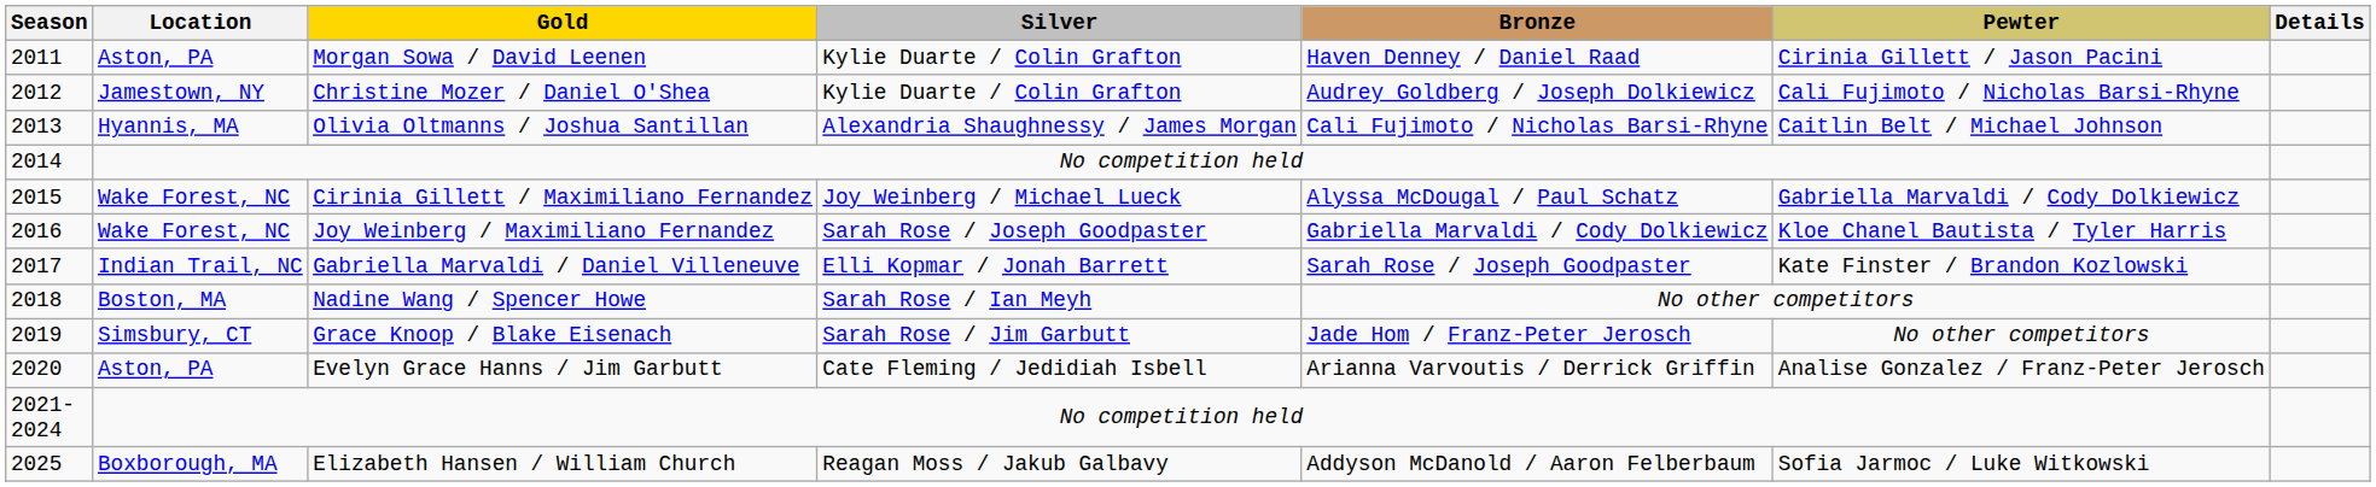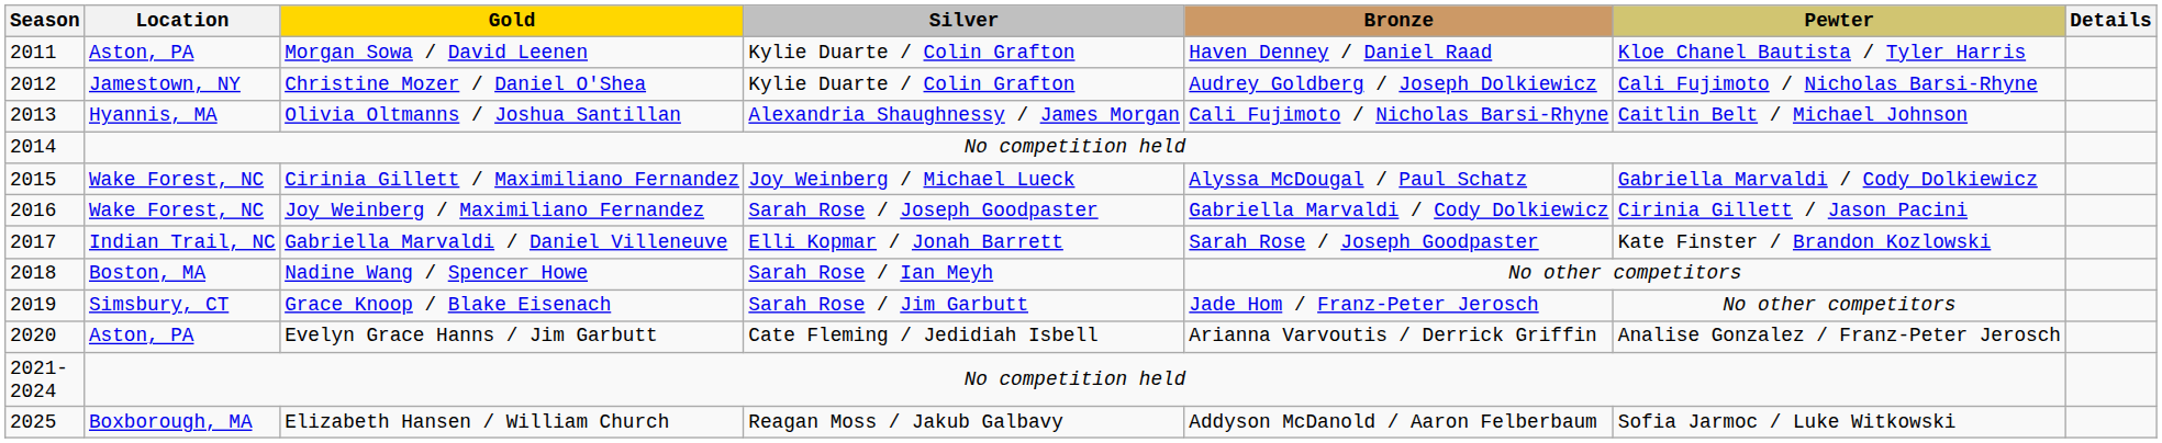 <table class="wikitable">
 <tr>
 <th>Season</th>
 <th>Location</th>
 <td align=center bgcolor=gold><strong>Gold</strong></td>
 <td align=center bgcolor=silver><strong>Silver</strong></td>
 <td align=center bgcolor=cc9966><strong>Bronze</strong></td>
 <td align=center bgcolor=d1c571><strong>Pewter</strong></td>
 <th>Details</th>
 </tr>
 <tr>
 <td>2011</td>
 <td><a href='#'>Aston, PA</a></td>
 <td><a href='#'>Morgan Sowa</a> / <a href='#'>David Leenen</a></td>
 <td>Kylie Duarte / <a href='#'>Colin Grafton</a></td>
 <td><a href='#'>Haven Denney</a> / <a href='#'>Daniel Raad</a></td>
-<td><a href='#'>Cirinia Gillett</a> / <a href='#'>Jason Pacini</a></td>
+<td><a href='#'>Kloe Chanel Bautista</a> / <a href='#'>Tyler Harris</a></td>
 <td></td>
 </tr>
 <tr>
 <td>2012</td>
 <td><a href='#'>Jamestown, NY</a></td>
 <td><a href='#'>Christine Mozer</a> / <a href='#'>Daniel O'Shea</a></td>
 <td>Kylie Duarte / <a href='#'>Colin Grafton</a></td>
 <td><a href='#'>Audrey Goldberg</a> / <a href='#'>Joseph Dolkiewicz</a></td>
 <td><a href='#'>Cali Fujimoto</a> / <a href='#'>Nicholas Barsi-Rhyne</a></td>
 <td></td>
 </tr>
 <tr>
 <td>2013</td>
 <td><a href='#'>Hyannis, MA</a></td>
 <td><a href='#'>Olivia Oltmanns</a> / <a href='#'>Joshua Santillan</a></td>
 <td><a href='#'>Alexandria Shaughnessy</a> / <a href='#'>James Morgan</a></td>
 <td><a href='#'>Cali Fujimoto</a> / <a href='#'>Nicholas Barsi-Rhyne</a></td>
 <td><a href='#'>Caitlin Belt</a> / <a href='#'>Michael Johnson</a></td>
 <td></td>
 </tr>
 <tr>
 <td>2014</td>
 <td colspan=5 align=center><em>No competition held</em></td>
 <td></td>
 </tr>
 <tr>
 <td>2015</td>
 <td><a href='#'>Wake Forest, NC</a></td>
 <td><a href='#'>Cirinia Gillett</a> / <a href='#'>Maximiliano Fernandez</a></td>
 <td><a href='#'>Joy Weinberg</a> / <a href='#'>Michael Lueck</a></td>
 <td><a href='#'>Alyssa McDougal</a> / <a href='#'>Paul Schatz</a></td>
 <td><a href='#'>Gabriella Marvaldi</a> / <a href='#'>Cody Dolkiewicz</a></td>
 <td></td>
 </tr>
 <tr>
 <td>2016</td>
 <td><a href='#'>Wake Forest, NC</a></td>
 <td><a href='#'>Joy Weinberg</a> / <a href='#'>Maximiliano Fernandez</a></td>
 <td><a href='#'>Sarah Rose</a>  / <a href='#'>Joseph Goodpaster</a></td>
 <td><a href='#'>Gabriella Marvaldi</a> / <a href='#'>Cody Dolkiewicz</a></td>
-<td><a href='#'>Kloe Chanel Bautista</a> / <a href='#'>Tyler Harris</a></td>
+<td><a href='#'>Cirinia Gillett</a> / <a href='#'>Jason Pacini</a></td>
 <td></td>
 </tr>
 <tr>
 <td>2017</td>
 <td><a href='#'>Indian Trail, NC</a></td>
 <td><a href='#'>Gabriella Marvaldi</a> / <a href='#'>Daniel Villeneuve</a></td>
 <td><a href='#'>Elli Kopmar</a> / <a href='#'>Jonah Barrett</a></td>
 <td><a href='#'>Sarah Rose</a>  / <a href='#'>Joseph Goodpaster</a></td>
 <td>Kate Finster / <a href='#'>Brandon Kozlowski</a></td>
 <td></td>
 </tr>
 <tr>
 <td>2018</td>
 <td><a href='#'>Boston, MA</a></td>
 <td><a href='#'>Nadine Wang</a> / <a href='#'>Spencer Howe</a></td>
 <td><a href='#'>Sarah Rose</a>  / <a href='#'>Ian Meyh</a></td>
 <td colspan=2 align=center><em>No other competitors</em></td>
 <td></td>
 </tr>
 <tr>
 <td>2019</td>
 <td><a href='#'>Simsbury, CT</a></td>
 <td><a href='#'>Grace Knoop</a> / <a href='#'>Blake Eisenach</a></td>
 <td><a href='#'>Sarah Rose</a> / <a href='#'>Jim Garbutt</a></td>
 <td><a href='#'>Jade Hom</a> / <a href='#'>Franz-Peter Jerosch</a></td>
 <td align=center><em>No other competitors</em></td>
 <td></td>
 </tr>
 <tr>
 <td>2020</td>
 <td><a href='#'>Aston, PA</a></td>
 <td>Evelyn Grace Hanns / Jim Garbutt</td>
 <td>Cate Fleming / Jedidiah Isbell</td>
 <td>Arianna Varvoutis / Derrick Griffin</td>
 <td>Analise Gonzalez / Franz-Peter Jerosch</td>
 <td></td>
 </tr>
 <tr>
 <td>2021-<br>2024</td>
 <td colspan="5" align="center"><em>No competition held</em></td>
 <td></td>
 </tr>
 <tr>
 <td>2025</td>
 <td><a href='#'>Boxborough, MA</a></td>
 <td>Elizabeth Hansen / William Church</td>
 <td>Reagan Moss / Jakub Galbavy</td>
 <td>Addyson McDanold / Aaron Felberbaum</td>
 <td>Sofia Jarmoc / Luke Witkowski</td>
 <td></td>
 </tr>
 </table>
